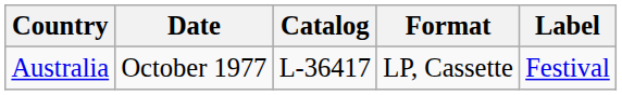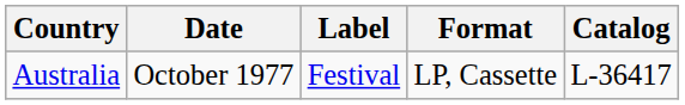 <table class="wikitable">
 <tr>
 <th>Country</th>
 <th>Date</th>
+<th>Label</th>
+<th>Format</th>
 <th>Catalog</th>
-<th>Format</th>
-<th>Label</th>
 </tr>
 <tr>
 <td><a href='#'>Australia</a></td>
 <td>October 1977</td>
+<td><a href='#'>Festival</a></td>
+<td>LP, Cassette</td>
 <td>L-36417</td>
-<td>LP, Cassette</td>
-<td><a href='#'>Festival</a></td>
 </tr>
 </table>
